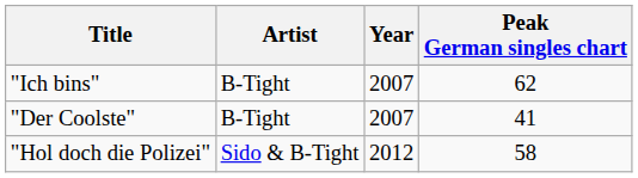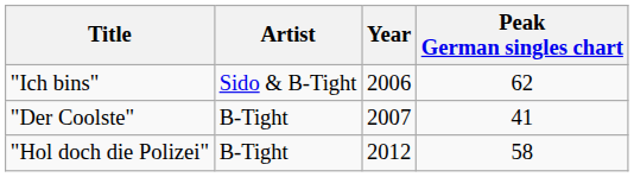 <table class="wikitable sortable">
 <tr>
 <th>Title</th>
 <th>Artist</th>
 <th>Year</th>
 <th>Peak<br><a href='#'>German singles chart</a></th>
 </tr>
 <tr>
 <td>"Ich bins"</td>
-<td>B-Tight</td>
-<td>2007</td>
+<td><a href='#'>Sido</a> & B-Tight</td>
+<td>2006</td>
 <td style="text-align:center;">62</td>
 </tr>
 <tr>
 <td>"Der Coolste"</td>
 <td>B-Tight</td>
 <td>2007</td>
 <td style="text-align:center;">41</td>
 </tr>
 <tr>
 <td>"Hol doch die Polizei"</td>
-<td><a href='#'>Sido</a> & B-Tight</td>
+<td>B-Tight</td>
 <td>2012</td>
 <td style="text-align:center;">58</td>
 </tr>
 </table>
